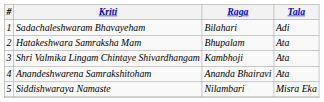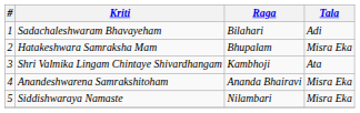 <table class="wikitable">
 <tr>
 <th><em>#</em></th>
 <th><em><a href='#'>Kriti</a></em></th>
 <th><em><a href='#'>Raga</a></em></th>
 <th><em><a href='#'>Tala</a></em></th>
 </tr>
 <tr>
 <td><em>1</em></td>
 <td><em>Sadachaleshwaram Bhavayeham</em></td>
 <td><em>Bilahari</em></td>
 <td><em>Adi</em></td>
 </tr>
 <tr>
 <td><em>2</em></td>
 <td><em>Hatakeshwara Samraksha Mam</em></td>
 <td><em>Bhupalam</em></td>
-<td><em>Ata</em></td>
+<td><em>Misra Eka</em></td>
 </tr>
 <tr>
 <td><em>3</em></td>
 <td><em>Shri Valmika Lingam Chintaye Shivardhangam</em></td>
 <td><em>Kambhoji</em></td>
 <td><em>Ata</em></td>
 </tr>
 <tr>
 <td><em>4</em></td>
 <td><em>Anandeshwarena Samrakshitoham</em></td>
 <td><em>Ananda Bhairavi</em></td>
-<td><em>Ata</em></td>
+<td><em>Misra Eka</em></td>
 </tr>
 <tr>
 <td><em>5</em></td>
 <td><em>Siddishwaraya Namaste</em></td>
 <td><em>Nilambari</em></td>
 <td><em>Misra Eka</em></td>
 </tr>
 <tr>
 </tr>
 </table>
